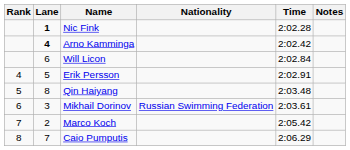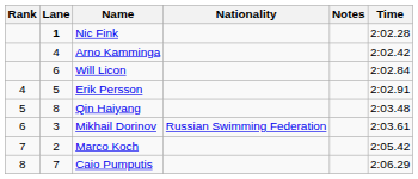 <table class="wikitable sortable" style="text-align:center">
 <tr>
 <th>Rank</th>
 <th>Lane</th>
 <th>Name</th>
 <th>Nationality</th>
+<th>Notes</th>
 <th>Time</th>
-<th>Notes</th>
 </tr>
 <tr>
 <td></td>
 <td><strong>1</strong></td>
 <td align=left><a href='#'>Nic Fink</a></td>
 <td align=left></td>
+<td></td>
 <td>2:02.28</td>
-<td></td>
 </tr>
 <tr>
 <td></td>
-<td><strong>4</strong></td>
+<td>4</td>
 <td align=left><a href='#'>Arno Kamminga</a></td>
 <td align=left></td>
+<td></td>
 <td>2:02.42</td>
-<td></td>
 </tr>
 <tr>
 <td></td>
 <td>6</td>
 <td align=left><a href='#'>Will Licon</a></td>
 <td align=left></td>
+<td></td>
 <td>2:02.84</td>
-<td></td>
 </tr>
 <tr>
 <td>4</td>
 <td>5</td>
 <td align=left><a href='#'>Erik Persson</a></td>
 <td align=left></td>
+<td></td>
 <td>2:02.91</td>
-<td></td>
 </tr>
 <tr>
 <td>5</td>
 <td>8</td>
 <td align=left><a href='#'>Qin Haiyang</a></td>
 <td align=left></td>
+<td></td>
 <td>2:03.48</td>
-<td></td>
 </tr>
 <tr>
 <td>6</td>
 <td>3</td>
 <td align=left><a href='#'>Mikhail Dorinov</a></td>
 <td align=left><a href='#'>Russian Swimming Federation</a></td>
+<td></td>
 <td>2:03.61</td>
-<td></td>
 </tr>
 <tr>
 <td>7</td>
 <td>2</td>
 <td align=left><a href='#'>Marco Koch</a></td>
 <td align=left></td>
+<td></td>
 <td>2:05.42</td>
-<td></td>
 </tr>
 <tr>
 <td>8</td>
 <td>7</td>
 <td align=left><a href='#'>Caio Pumputis</a></td>
 <td align=left></td>
+<td></td>
 <td>2:06.29</td>
-<td></td>
 </tr>
 </table>
